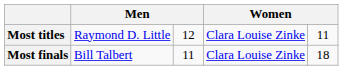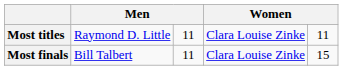 <table class=wikitable>
 <tr>
 <th></th>
 <th colspan = 2 style="text-align:center;">Men</th>
 <th colspan = 2 style="text-align:center;">Women</th>
 </tr>
 <tr>
 <th style="text-align:left;">Most titles</th>
 <td> <a href='#'>Raymond D. Little</a></td>
-<td style="text-align:center; width: 30px;">12</td>
+<td style="text-align:center; width: 30px;">11</td>
 <td> <a href='#'>Clara Louise Zinke</a></td>
 <td style="text-align:center; width: 30px;">11</td>
 </tr>
 <tr>
 <th style="text-align:left;">Most finals</th>
 <td> <a href='#'>Bill Talbert</a></td>
 <td style="text-align:center;">11</td>
 <td> <a href='#'>Clara Louise Zinke</a></td>
-<td style="text-align:center;">18</td>
+<td style="text-align:center;">15</td>
 </tr>
 </table>
